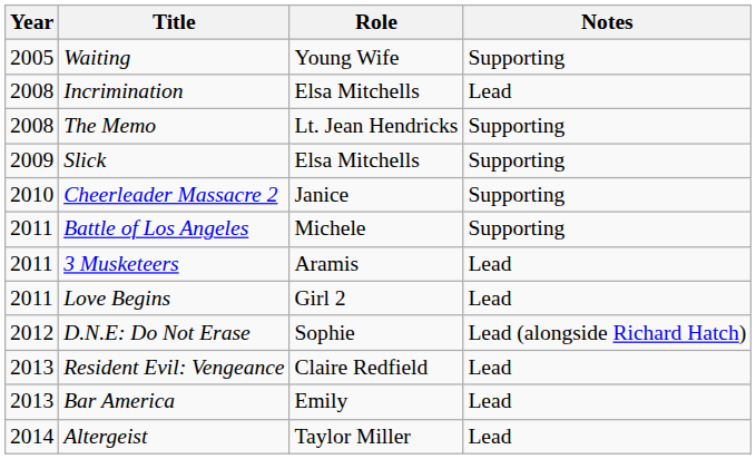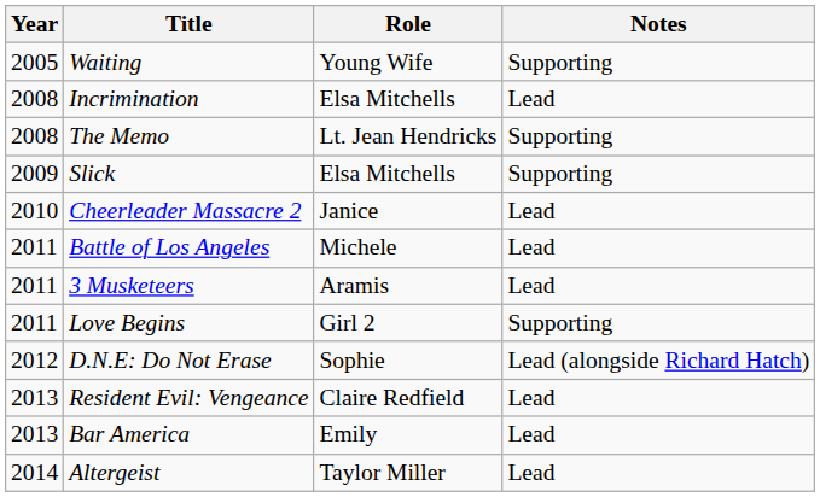 <table class="wikitable sortable">
 <tr>
 <th>Year</th>
 <th>Title</th>
 <th class="unsortable">Role</th>
 <th class="unsortable">Notes</th>
 </tr>
 <tr>
 <td>2005</td>
 <td><em>Waiting</em></td>
 <td>Young Wife</td>
 <td>Supporting</td>
 </tr>
 <tr>
 <td>2008</td>
 <td><em>Incrimination</em></td>
 <td>Elsa Mitchells</td>
 <td>Lead</td>
 </tr>
 <tr>
 <td>2008</td>
 <td><em>The Memo</em></td>
 <td>Lt. Jean Hendricks</td>
 <td>Supporting</td>
 </tr>
 <tr>
 <td>2009</td>
 <td><em>Slick</em></td>
 <td>Elsa Mitchells</td>
 <td>Supporting</td>
 </tr>
 <tr>
 <td>2010</td>
 <td><em><a href='#'>Cheerleader Massacre 2</a></em></td>
 <td>Janice</td>
-<td>Supporting</td>
+<td>Lead</td>
 </tr>
 <tr>
 <td>2011</td>
 <td><em><a href='#'>Battle of Los Angeles</a></em></td>
 <td>Michele</td>
-<td>Supporting</td>
+<td>Lead</td>
 </tr>
 <tr>
 <td>2011</td>
 <td><em><a href='#'>3 Musketeers</a></em></td>
 <td>Aramis</td>
 <td>Lead</td>
 </tr>
 <tr>
 <td>2011</td>
 <td><em>Love Begins</em></td>
 <td>Girl 2</td>
-<td>Lead</td>
+<td>Supporting</td>
 </tr>
 <tr>
 <td>2012</td>
 <td><em>D.N.E: Do Not Erase</em></td>
 <td>Sophie</td>
 <td>Lead (alongside <a href='#'>Richard Hatch</a>)</td>
 </tr>
 <tr>
 <td>2013</td>
 <td><em>Resident Evil: Vengeance</em></td>
 <td>Claire Redfield</td>
 <td>Lead</td>
 </tr>
 <tr>
 <td>2013</td>
 <td><em>Bar America</em></td>
 <td>Emily</td>
 <td>Lead</td>
 </tr>
 <tr>
 <td>2014</td>
 <td><em>Altergeist</em></td>
 <td>Taylor Miller</td>
 <td>Lead</td>
 </tr>
 </table>
